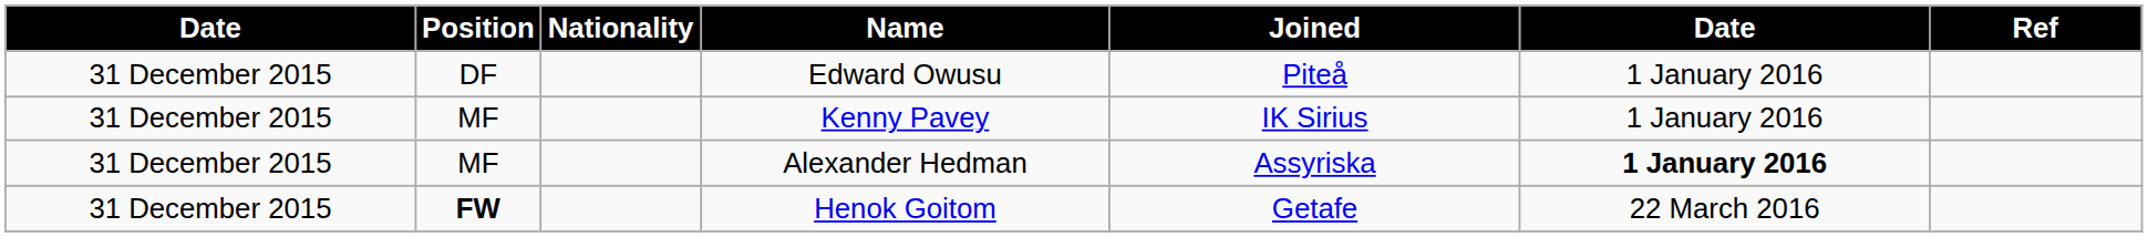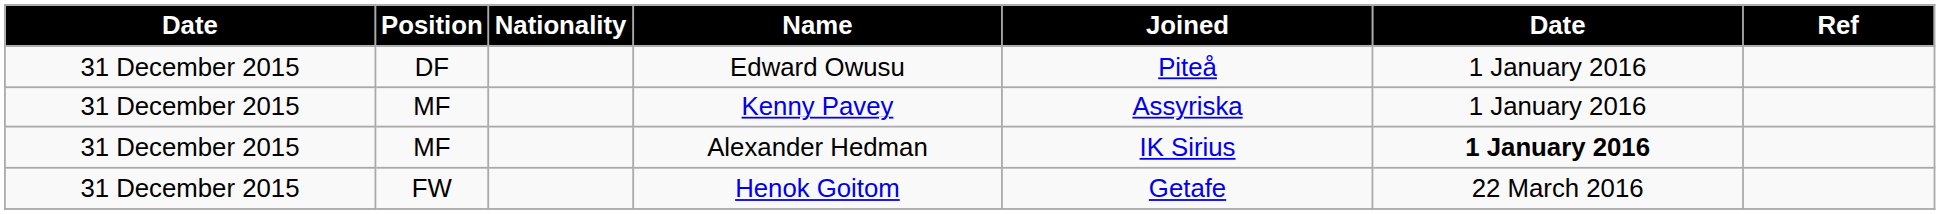 <table class="wikitable"  style="text-align:center; font-size:90%; ">
 <tr>
 <th style="background:#000000; color:white; width:200px;">Date</th>
 <th style="background:#000000; color:white; width:50px;">Position</th>
 <th style="background:#000000; color:white; width:50px;">Nationality</th>
 <th style="background:#000000; color:white; width:200px;">Name</th>
 <th style="background:#000000; color:white; width:200px;">Joined</th>
 <th style="background:#000000; color:white; width:200px;">Date</th>
 <th style="background:#000000; color:white; width:100px;">Ref</th>
 </tr>
 <tr>
 <td>31 December 2015</td>
 <td>DF</td>
 <td></td>
 <td>Edward Owusu</td>
 <td><a href='#'>Piteå</a></td>
 <td>1 January 2016</td>
 <td></td>
 </tr>
 <tr>
 <td>31 December 2015</td>
 <td>MF</td>
 <td></td>
 <td><a href='#'>Kenny Pavey</a></td>
-<td><a href='#'>IK Sirius</a></td>
+<td><a href='#'>Assyriska</a></td>
 <td>1 January 2016</td>
 <td></td>
 </tr>
 <tr>
 <td>31 December 2015</td>
 <td>MF</td>
 <td></td>
 <td>Alexander Hedman</td>
-<td><a href='#'>Assyriska</a></td>
+<td><a href='#'>IK Sirius</a></td>
 <td><strong>1 January 2016</strong></td>
 <td></td>
 </tr>
 <tr>
 <td>31 December 2015</td>
-<td><strong>FW</strong></td>
+<td>FW</td>
 <td></td>
 <td><a href='#'>Henok Goitom</a></td>
 <td><a href='#'>Getafe</a></td>
 <td>22 March 2016</td>
 <td></td>
 </tr>
 </table>
